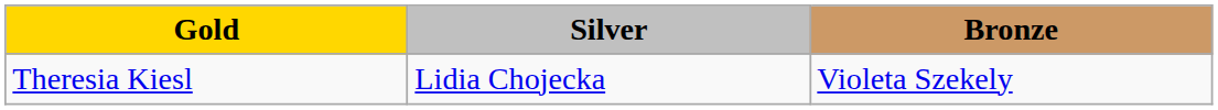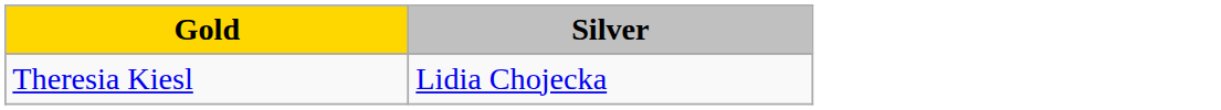 <table class="wikitable" style="text-align:left">
 <tr align="center">
 <td width=200 bgcolor=gold><strong>Gold</strong></td>
 <td width=200 bgcolor=silver><strong>Silver</strong></td>
-<td width=200 bgcolor=CC9966><strong>Bronze</strong></td>
 </tr>
 <tr>
 <td><a href='#'>Theresia Kiesl</a><br><em></em></td>
 <td><a href='#'>Lidia Chojecka</a><br><em></em></td>
-<td><a href='#'>Violeta Szekely</a><br><em></em></td>
 </tr>
 </table>
